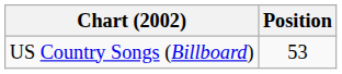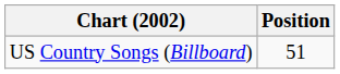 <table class="wikitable sortable">
 <tr>
 <th scope="col">Chart (2002)</th>
 <th scope="col">Position</th>
 </tr>
 <tr>
 <td>US <a href='#'>Country Songs</a> (<em><a href='#'>Billboard</a></em>)</td>
-<td align="center">53</td>
+<td align="center">51</td>
 </tr>
 </table>
